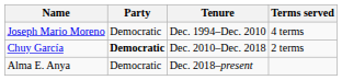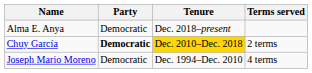 <table class="wikitable mw-collapsible mw-collapsed">
 <tr>
 <th scope="col">Name</th>
 <th scope="col">Party</th>
 <th scope="col">Tenure</th>
 <th scope="col">Terms served</th>
 </tr>
 <tr>
+<td>Alma E. Anya</td>
+<td>Democratic</td>
+<td>Dec. 2018–<em>present</em></td>
+<td></td>
+</tr>
+<tr>
+<td><a href='#'>Chuy García</a></td>
+<td><strong>Democratic</strong></td>
+<td style="background: gold;">Dec. 2010–Dec. 2018</td>
+<td>2 terms</td>
+</tr>
+<tr>
 <td><a href='#'>Joseph Mario Moreno</a></td>
 <td>Democratic</td>
 <td>Dec. 1994–Dec. 2010</td>
 <td>4 terms</td>
 </tr>
-<tr>
-<td><a href='#'>Chuy García</a></td>
-<td><strong>Democratic</strong></td>
-<td>Dec. 2010–Dec. 2018</td>
-<td>2 terms</td>
-</tr>
-<tr>
-<td>Alma E. Anya</td>
-<td>Democratic</td>
-<td>Dec. 2018–<em>present</em></td>
-<td></td>
-</tr>
 </table>
